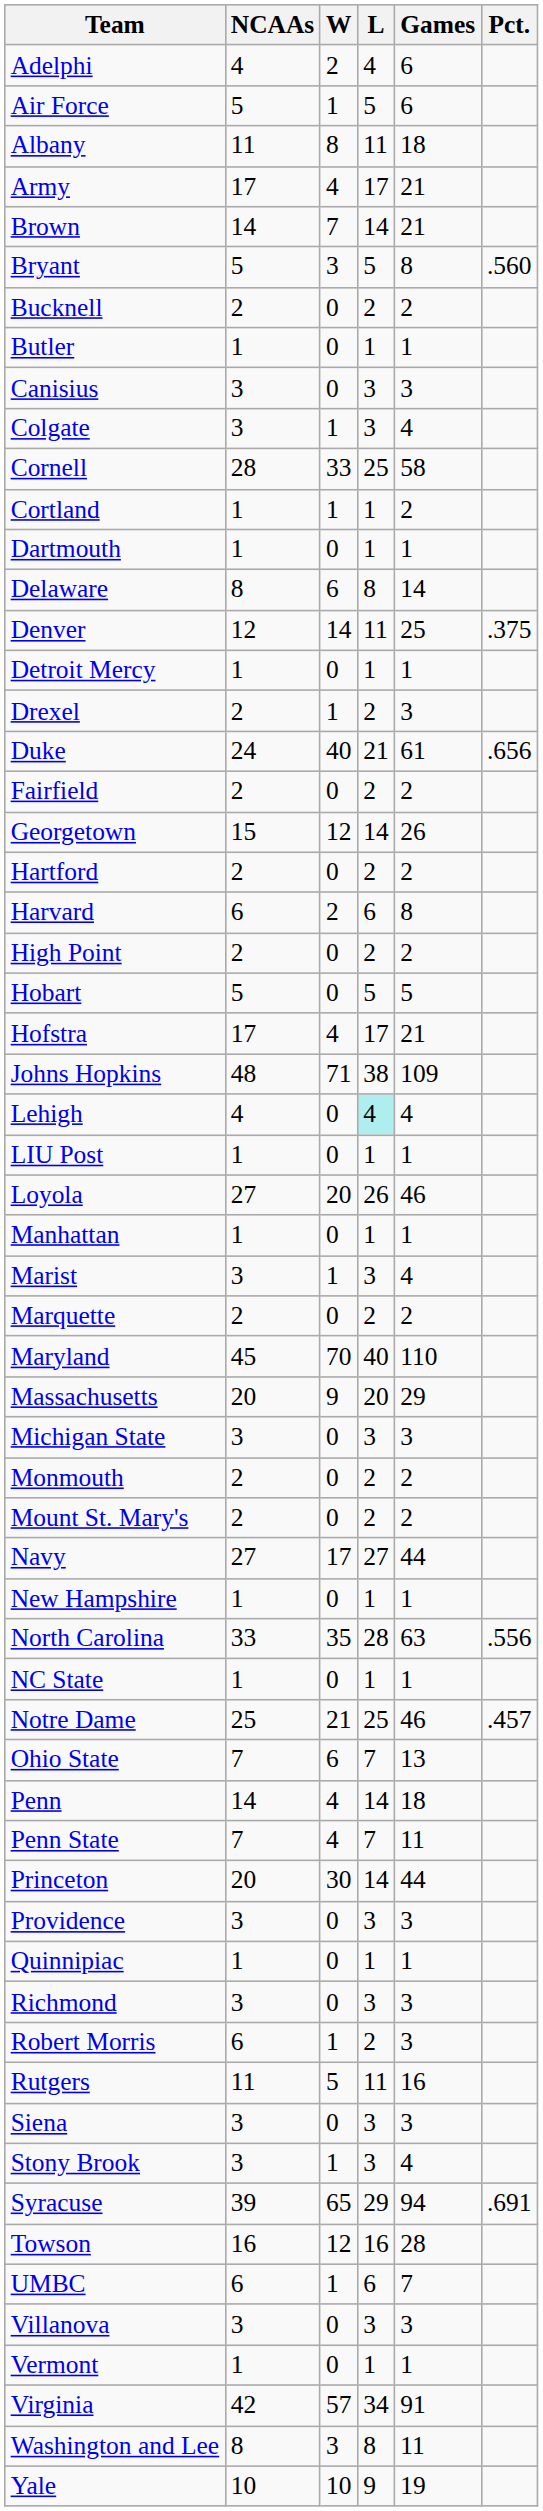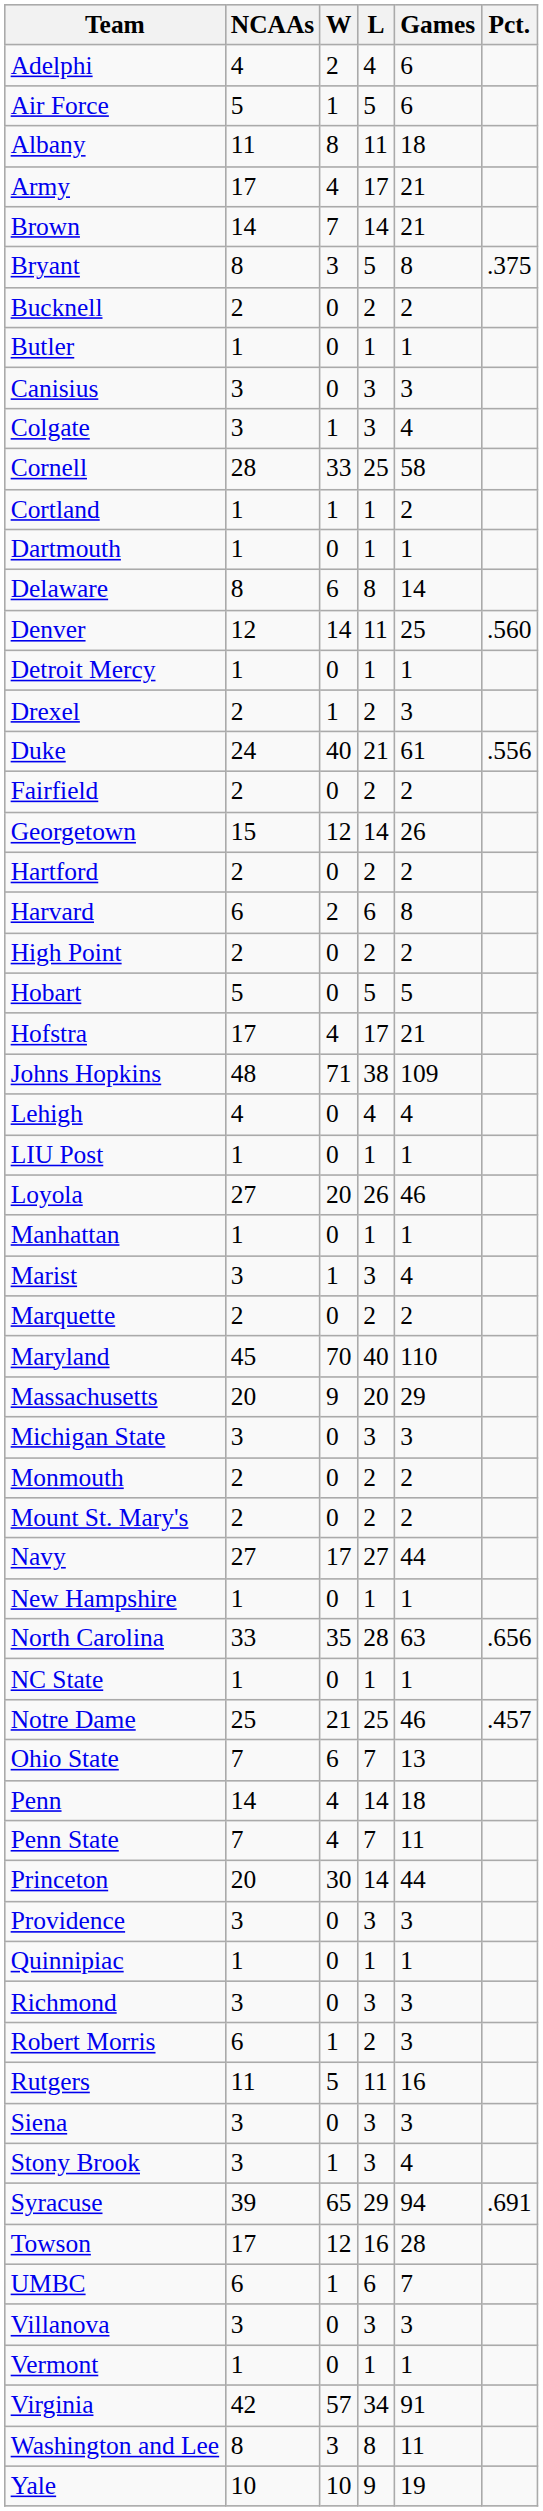 <table class="wikitable sortable">
 <tr>
 <th>Team</th>
 <th>NCAAs</th>
 <th>W</th>
 <th>L</th>
 <th>Games</th>
 <th>Pct.</th>
 </tr>
 <tr>
 <td><a href='#'>Adelphi</a></td>
 <td>4</td>
 <td>2</td>
 <td>4</td>
 <td>6</td>
 <td></td>
 </tr>
 <tr>
 <td><a href='#'>Air Force</a></td>
 <td>5</td>
 <td>1</td>
 <td>5</td>
 <td>6</td>
 <td></td>
 </tr>
 <tr>
 <td><a href='#'>Albany</a></td>
 <td>11</td>
 <td>8</td>
 <td>11</td>
 <td>18</td>
 <td></td>
 </tr>
 <tr>
 <td><a href='#'>Army</a></td>
 <td>17</td>
 <td>4</td>
 <td>17</td>
 <td>21</td>
 <td></td>
 </tr>
 <tr>
 <td><a href='#'>Brown</a></td>
 <td>14</td>
 <td>7</td>
 <td>14</td>
 <td>21</td>
 <td></td>
 </tr>
 <tr>
 <td><a href='#'>Bryant</a></td>
-<td>5</td>
+<td>8</td>
 <td>3</td>
 <td>5</td>
 <td>8</td>
-<td>.560</td>
+<td>.375</td>
 </tr>
 <tr>
 <td><a href='#'>Bucknell</a></td>
 <td>2</td>
 <td>0</td>
 <td>2</td>
 <td>2</td>
 <td></td>
 </tr>
 <tr>
 <td><a href='#'>Butler</a></td>
 <td>1</td>
 <td>0</td>
 <td>1</td>
 <td>1</td>
 <td></td>
 </tr>
 <tr>
 <td><a href='#'>Canisius</a></td>
 <td>3</td>
 <td>0</td>
 <td>3</td>
 <td>3</td>
 <td></td>
 </tr>
 <tr>
 <td><a href='#'>Colgate</a></td>
 <td>3</td>
 <td>1</td>
 <td>3</td>
 <td>4</td>
 <td></td>
 </tr>
 <tr>
 <td><a href='#'>Cornell</a></td>
 <td>28</td>
 <td>33</td>
 <td>25</td>
 <td>58</td>
 <td></td>
 </tr>
 <tr>
 <td><a href='#'>Cortland</a></td>
 <td>1</td>
 <td>1</td>
 <td>1</td>
 <td>2</td>
 <td></td>
 </tr>
 <tr>
 <td><a href='#'>Dartmouth</a></td>
 <td>1</td>
 <td>0</td>
 <td>1</td>
 <td>1</td>
 <td></td>
 </tr>
 <tr>
 <td><a href='#'>Delaware</a></td>
 <td>8</td>
 <td>6</td>
 <td>8</td>
 <td>14</td>
 <td></td>
 </tr>
 <tr>
 <td><a href='#'>Denver</a></td>
 <td>12</td>
 <td>14</td>
 <td>11</td>
 <td>25</td>
-<td>.375</td>
+<td>.560</td>
 </tr>
 <tr>
 <td><a href='#'>Detroit Mercy</a></td>
 <td>1</td>
 <td>0</td>
 <td>1</td>
 <td>1</td>
 <td></td>
 </tr>
 <tr>
 <td><a href='#'>Drexel</a></td>
 <td>2</td>
 <td>1</td>
 <td>2</td>
 <td>3</td>
 <td></td>
 </tr>
 <tr>
 <td><a href='#'>Duke</a></td>
 <td>24</td>
 <td>40</td>
 <td>21</td>
 <td>61</td>
-<td>.656</td>
+<td>.556</td>
 </tr>
 <tr>
 <td><a href='#'>Fairfield</a></td>
 <td>2</td>
 <td>0</td>
 <td>2</td>
 <td>2</td>
 <td></td>
 </tr>
 <tr>
 <td><a href='#'>Georgetown</a></td>
 <td>15</td>
 <td>12</td>
 <td>14</td>
 <td>26</td>
 <td></td>
 </tr>
 <tr>
 <td><a href='#'>Hartford</a></td>
 <td>2</td>
 <td>0</td>
 <td>2</td>
 <td>2</td>
 <td></td>
 </tr>
 <tr>
 <td><a href='#'>Harvard</a></td>
 <td>6</td>
 <td>2</td>
 <td>6</td>
 <td>8</td>
 <td></td>
 </tr>
 <tr>
 <td><a href='#'>High Point</a></td>
 <td>2</td>
 <td>0</td>
 <td>2</td>
 <td>2</td>
 <td></td>
 </tr>
 <tr>
 <td><a href='#'>Hobart</a></td>
 <td>5</td>
 <td>0</td>
 <td>5</td>
 <td>5</td>
 <td></td>
 </tr>
 <tr>
 <td><a href='#'>Hofstra</a></td>
 <td>17</td>
 <td>4</td>
 <td>17</td>
 <td>21</td>
 <td></td>
 </tr>
 <tr>
 <td><a href='#'>Johns Hopkins</a></td>
 <td>48</td>
 <td>71</td>
 <td>38</td>
 <td>109</td>
 <td></td>
 </tr>
 <tr>
 <td><a href='#'>Lehigh</a></td>
 <td>4</td>
 <td>0</td>
-<td style="background: paleturquoise;">4</td>
+<td>4</td>
 <td>4</td>
 <td></td>
 </tr>
 <tr>
 <td><a href='#'>LIU Post</a></td>
 <td>1</td>
 <td>0</td>
 <td>1</td>
 <td>1</td>
 <td></td>
 </tr>
 <tr>
 <td><a href='#'>Loyola</a></td>
 <td>27</td>
 <td>20</td>
 <td>26</td>
 <td>46</td>
 <td></td>
 </tr>
 <tr>
 <td><a href='#'>Manhattan</a></td>
 <td>1</td>
 <td>0</td>
 <td>1</td>
 <td>1</td>
 <td></td>
 </tr>
 <tr>
 <td><a href='#'>Marist</a></td>
 <td>3</td>
 <td>1</td>
 <td>3</td>
 <td>4</td>
 <td></td>
 </tr>
 <tr>
 <td><a href='#'>Marquette</a></td>
 <td>2</td>
 <td>0</td>
 <td>2</td>
 <td>2</td>
 <td></td>
 </tr>
 <tr>
 <td><a href='#'>Maryland</a></td>
 <td>45</td>
 <td>70</td>
 <td>40</td>
 <td>110</td>
 <td></td>
 </tr>
 <tr>
 <td><a href='#'>Massachusetts</a></td>
 <td>20</td>
 <td>9</td>
 <td>20</td>
 <td>29</td>
 <td></td>
 </tr>
 <tr>
 <td><a href='#'>Michigan State</a></td>
 <td>3</td>
 <td>0</td>
 <td>3</td>
 <td>3</td>
 <td></td>
 </tr>
 <tr>
 <td><a href='#'>Monmouth</a></td>
 <td>2</td>
 <td>0</td>
 <td>2</td>
 <td>2</td>
 <td></td>
 </tr>
 <tr>
 <td><a href='#'>Mount St. Mary's</a></td>
 <td>2</td>
 <td>0</td>
 <td>2</td>
 <td>2</td>
 <td></td>
 </tr>
 <tr>
 <td><a href='#'>Navy</a></td>
 <td>27</td>
 <td>17</td>
 <td>27</td>
 <td>44</td>
 <td></td>
 </tr>
 <tr>
 <td><a href='#'>New Hampshire</a></td>
 <td>1</td>
 <td>0</td>
 <td>1</td>
 <td>1</td>
 <td></td>
 </tr>
 <tr>
 <td><a href='#'>North Carolina</a></td>
 <td>33</td>
 <td>35</td>
 <td>28</td>
 <td>63</td>
-<td>.556</td>
+<td>.656</td>
 </tr>
 <tr>
 <td><a href='#'>NC State</a></td>
 <td>1</td>
 <td>0</td>
 <td>1</td>
 <td>1</td>
 <td></td>
 </tr>
 <tr>
 <td><a href='#'>Notre Dame</a></td>
 <td>25</td>
 <td>21</td>
 <td>25</td>
 <td>46</td>
 <td>.457</td>
 </tr>
 <tr>
 <td><a href='#'>Ohio State</a></td>
 <td>7</td>
 <td>6</td>
 <td>7</td>
 <td>13</td>
 <td></td>
 </tr>
 <tr>
 <td><a href='#'>Penn</a></td>
 <td>14</td>
 <td>4</td>
 <td>14</td>
 <td>18</td>
 <td></td>
 </tr>
 <tr>
 <td><a href='#'>Penn State</a></td>
 <td>7</td>
 <td>4</td>
 <td>7</td>
 <td>11</td>
 <td></td>
 </tr>
 <tr>
 <td><a href='#'>Princeton</a></td>
 <td>20</td>
 <td>30</td>
 <td>14</td>
 <td>44</td>
 <td></td>
 </tr>
 <tr>
 <td><a href='#'>Providence</a></td>
 <td>3</td>
 <td>0</td>
 <td>3</td>
 <td>3</td>
 <td></td>
 </tr>
 <tr>
 <td><a href='#'>Quinnipiac</a></td>
 <td>1</td>
 <td>0</td>
 <td>1</td>
 <td>1</td>
 <td></td>
 </tr>
 <tr>
 <td><a href='#'>Richmond</a></td>
 <td>3</td>
 <td>0</td>
 <td>3</td>
 <td>3</td>
 <td></td>
 </tr>
 <tr>
 <td><a href='#'>Robert Morris</a></td>
 <td>6</td>
 <td>1</td>
 <td>2</td>
 <td>3</td>
 <td></td>
 </tr>
 <tr>
 <td><a href='#'>Rutgers</a></td>
 <td>11</td>
 <td>5</td>
 <td>11</td>
 <td>16</td>
 <td></td>
 </tr>
 <tr>
 <td><a href='#'>Siena</a></td>
 <td>3</td>
 <td>0</td>
 <td>3</td>
 <td>3</td>
 <td></td>
 </tr>
 <tr>
 <td><a href='#'>Stony Brook</a></td>
 <td>3</td>
 <td>1</td>
 <td>3</td>
 <td>4</td>
 <td></td>
 </tr>
 <tr>
 <td><a href='#'>Syracuse</a> </td>
 <td>39</td>
 <td>65</td>
 <td>29</td>
 <td>94</td>
 <td>.691</td>
 </tr>
 <tr>
 <td><a href='#'>Towson</a></td>
-<td>16</td>
+<td>17</td>
 <td>12</td>
 <td>16</td>
 <td>28</td>
 <td></td>
 </tr>
 <tr>
 <td><a href='#'>UMBC</a></td>
 <td>6</td>
 <td>1</td>
 <td>6</td>
 <td>7</td>
 <td></td>
 </tr>
 <tr>
 <td><a href='#'>Villanova</a></td>
 <td>3</td>
 <td>0</td>
 <td>3</td>
 <td>3</td>
 <td></td>
 </tr>
 <tr>
 <td><a href='#'>Vermont</a></td>
 <td>1</td>
 <td>0</td>
 <td>1</td>
 <td>1</td>
 <td></td>
 </tr>
 <tr>
 <td><a href='#'>Virginia</a></td>
 <td>42</td>
 <td>57</td>
 <td>34</td>
 <td>91</td>
 <td></td>
 </tr>
 <tr>
 <td><a href='#'>Washington and Lee</a></td>
 <td>8</td>
 <td>3</td>
 <td>8</td>
 <td>11</td>
 <td></td>
 </tr>
 <tr>
 <td><a href='#'>Yale</a></td>
 <td>10</td>
 <td>10</td>
 <td>9</td>
 <td>19</td>
 <td></td>
 </tr>
 </table>
